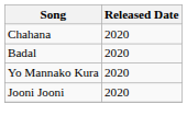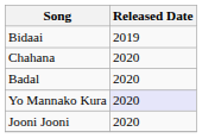 <table class="wikitable">
 <tr>
 <th>Song</th>
 <th>Released Date</th>
+</tr>
+<tr>
+<td>Bidaai</td>
+<td>2019</td>
 </tr>
 <tr>
 <td>Chahana</td>
 <td>2020</td>
 </tr>
 <tr>
 <td>Badal</td>
 <td>2020</td>
 </tr>
 <tr>
 <td>Yo Mannako Kura</td>
-<td>2020</td>
+<td style="background: lavender;">2020</td>
 </tr>
 <tr>
 <td>Jooni Jooni</td>
 <td>2020</td>
 </tr>
 <tr>
 </tr>
 </table>
